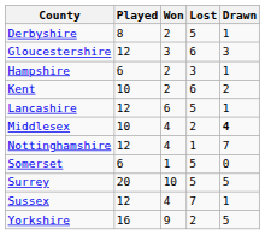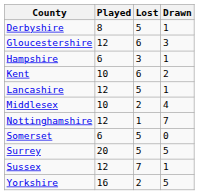 <table class="wikitable sortable">
 <tr>
 <th>County</th>
 <th>Played</th>
-<th>Won</th>
 <th>Lost</th>
 <th>Drawn</th>
 </tr>
 <tr>
 <td><a href='#'>Derbyshire</a></td>
 <td>8</td>
-<td>2</td>
 <td>5</td>
 <td>1</td>
 </tr>
 <tr>
 <td><a href='#'>Gloucestershire</a></td>
 <td>12</td>
-<td>3</td>
 <td>6</td>
 <td>3</td>
 </tr>
 <tr>
 <td><a href='#'>Hampshire</a></td>
 <td>6</td>
-<td>2</td>
 <td>3</td>
 <td>1</td>
 </tr>
 <tr>
 <td><a href='#'>Kent</a></td>
 <td>10</td>
-<td>2</td>
 <td>6</td>
 <td>2</td>
 </tr>
 <tr>
 <td><a href='#'>Lancashire</a></td>
 <td>12</td>
-<td>6</td>
 <td>5</td>
 <td>1</td>
 </tr>
 <tr>
 <td><a href='#'>Middlesex</a></td>
 <td>10</td>
+<td>2</td>
 <td>4</td>
-<td>2</td>
-<td><strong>4</strong></td>
 </tr>
 <tr>
 <td><a href='#'>Nottinghamshire</a></td>
 <td>12</td>
-<td>4</td>
 <td>1</td>
 <td>7</td>
 </tr>
 <tr>
 <td><a href='#'>Somerset</a></td>
 <td>6</td>
-<td>1</td>
 <td>5</td>
 <td>0</td>
 </tr>
 <tr>
 <td><a href='#'>Surrey</a></td>
 <td>20</td>
-<td>10</td>
 <td>5</td>
 <td>5</td>
 </tr>
 <tr>
 <td><a href='#'>Sussex</a></td>
 <td>12</td>
-<td>4</td>
 <td>7</td>
 <td>1</td>
 </tr>
 <tr>
 <td><a href='#'>Yorkshire</a></td>
 <td>16</td>
-<td>9</td>
 <td>2</td>
 <td>5</td>
 </tr>
 </table>
